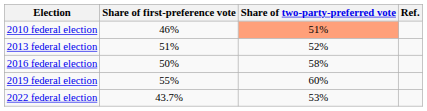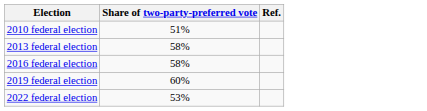 <table class="wikitable" style="text-align: center">
 <tr>
 <th>Election</th>
-<th>Share of first-preference vote</th>
 <th>Share of <a href='#'>two-party-preferred vote</a></th>
 <th>Ref.</th>
 </tr>
 <tr>
 <td><a href='#'>2010 federal election</a></td>
-<td>46%</td>
-<td style="background: lightsalmon;">51%</td>
+<td>51%</td>
 <td></td>
 </tr>
 <tr>
 <td><a href='#'>2013 federal election</a></td>
-<td>51%</td>
-<td>52%</td>
+<td>58%</td>
 <td></td>
 </tr>
 <tr>
 <td><a href='#'>2016 federal election</a></td>
-<td>50%</td>
 <td>58%</td>
 <td></td>
 </tr>
 <tr>
 <td><a href='#'>2019 federal election</a></td>
-<td>55%</td>
 <td>60%</td>
 <td></td>
 </tr>
 <tr>
 <td><a href='#'>2022 federal election</a></td>
-<td>43.7%</td>
 <td>53%</td>
 <td></td>
 </tr>
 </table>
